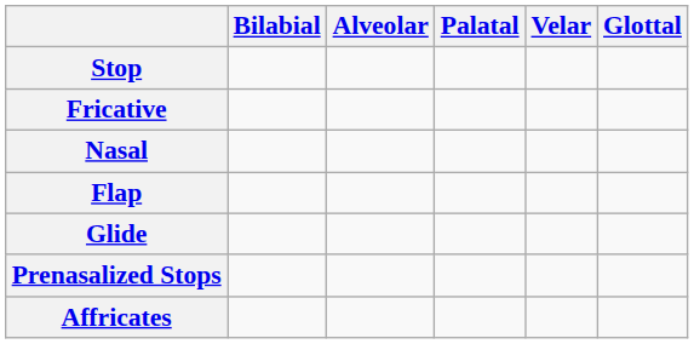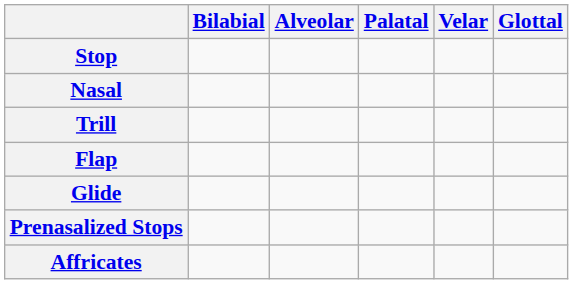 <table class="wikitable" style="text-align:center;">
 <tr>
 <th></th>
 <th><a href='#'>Bilabial</a></th>
 <th><a href='#'>Alveolar</a></th>
 <th><a href='#'>Palatal</a></th>
 <th><a href='#'>Velar</a></th>
 <th><a href='#'>Glottal</a></th>
 </tr>
 <tr>
 <th><a href='#'>Stop</a></th>
 <td></td>
 <td></td>
 <td></td>
 <td></td>
 <td></td>
 </tr>
 <tr>
-<th><a href='#'>Fricative</a></th>
+<th><a href='#'>Nasal</a></th>
 <td></td>
 <td></td>
 <td></td>
 <td></td>
 <td></td>
 </tr>
 <tr>
-<th><a href='#'>Nasal</a></th>
+<th><a href='#'>Trill</a></th>
 <td></td>
 <td></td>
 <td></td>
 <td></td>
 <td></td>
 </tr>
 <tr>
 <th><a href='#'>Flap</a></th>
 <td></td>
 <td></td>
 <td></td>
 <td></td>
 <td></td>
 </tr>
 <tr>
 <th><a href='#'>Glide</a></th>
 <td></td>
 <td></td>
 <td></td>
 <td></td>
 <td></td>
 </tr>
 <tr>
 <th><a href='#'>Prenasalized Stops</a></th>
 <td></td>
 <td></td>
 <td></td>
 <td></td>
 <td></td>
 </tr>
 <tr>
 <th><a href='#'>Affricates</a></th>
 <td></td>
 <td></td>
 <td></td>
 <td></td>
 <td></td>
 </tr>
 </table>
